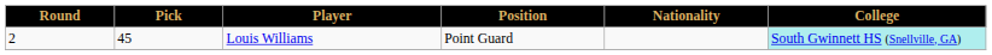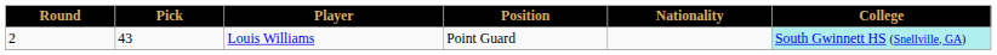 <table class="wikitable sortable sortable">
 <tr>
 <th style="background:#000; color:#D9AF62; width:10%;">Round</th>
 <th style="background:#000; color:#D9AF62; width:10%;">Pick</th>
 <th style="background:#000; color:#D9AF62; width:20%;">Player</th>
 <th style="background:#000; color:#D9AF62; width:15%;">Position</th>
 <th style="background:#000; color:#D9AF62; width:15%;">Nationality</th>
 <th style="background:#000; color:#D9AF62; width:20%;">College</th>
 </tr>
 <tr>
 <td>2</td>
-<td>45</td>
+<td>43</td>
 <td><a href='#'>Louis Williams</a></td>
 <td>Point Guard</td>
 <td></td>
 <td style="background: paleturquoise;"><a href='#'>South Gwinnett HS</a> <small>(<a href='#'>Snellville, GA</a>)</small></td>
 </tr>
 <tr>
 </tr>
 </table>
